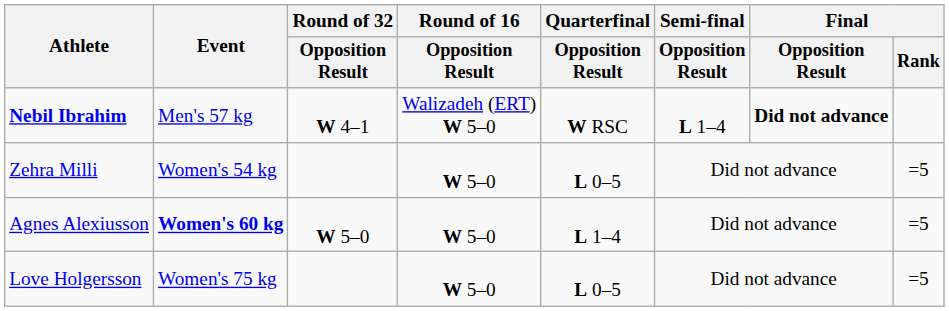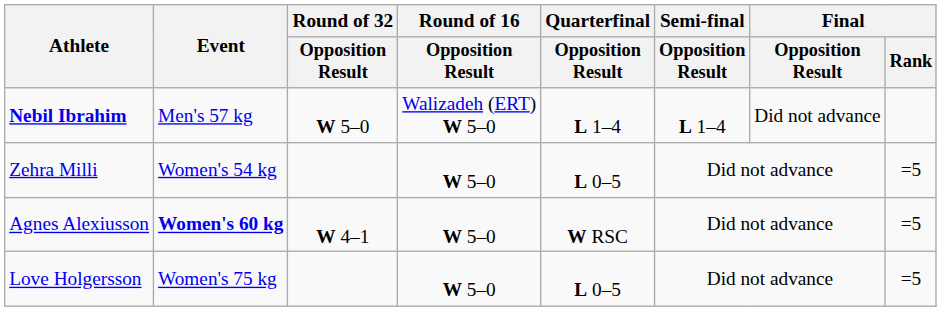 <table class=wikitable style=font-size:90%;text-align:center>
 <tr>
 <th rowspan=2>Athlete</th>
 <th rowspan=2>Event</th>
 <th>Round of 32</th>
 <th>Round of 16</th>
 <th>Quarterfinal</th>
 <th>Semi-final</th>
 <th colspan=2>Final</th>
 </tr>
 <tr style=font-size:95%>
 <th>Opposition<br>Result</th>
 <th>Opposition<br>Result</th>
 <th>Opposition<br>Result</th>
 <th>Opposition<br>Result</th>
 <th>Opposition<br>Result</th>
 <th>Rank</th>
 </tr>
 <tr>
 <td align=left><strong><a href='#'>Nebil Ibrahim</a></strong></td>
 <td align=left><a href='#'>Men's 57 kg</a></td>
-<td><br><strong>W</strong> 4–1</td>
+<td><br><strong>W</strong> 5–0</td>
 <td><a href='#'>Walizadeh</a> (<a href='#'>ERT</a>)<br><strong>W</strong> 5–0</td>
-<td><br><strong>W</strong> RSC</td>
 <td><br><strong>L</strong> 1–4</td>
-<td><strong>Did not advance</strong></td>
+<td><br><strong>L</strong> 1–4</td>
+<td>Did not advance</td>
 <td></td>
 </tr>
 <tr>
 <td align=left><a href='#'>Zehra Milli</a></td>
 <td align=left><a href='#'>Women's 54 kg</a></td>
 <td></td>
 <td><br><strong>W</strong> 5–0</td>
 <td><br><strong>L</strong> 0–5</td>
 <td colspan=2>Did not advance</td>
 <td>=5</td>
 </tr>
 <tr>
 <td align=left><a href='#'>Agnes Alexiusson</a></td>
 <td align=left><strong><a href='#'>Women's 60 kg</a></strong></td>
+<td><br><strong>W</strong> 4–1</td>
 <td><br><strong>W</strong> 5–0</td>
-<td><br><strong>W</strong> 5–0</td>
-<td><br><strong>L</strong> 1–4</td>
+<td><br><strong>W</strong> RSC</td>
 <td colspan=2>Did not advance</td>
 <td>=5</td>
 </tr>
 <tr>
 <td align=left><a href='#'>Love Holgersson</a></td>
 <td align=left><a href='#'>Women's 75 kg</a></td>
 <td></td>
 <td><br><strong>W</strong> 5–0</td>
 <td><br><strong>L</strong> 0–5</td>
 <td colspan=2>Did not advance</td>
 <td>=5</td>
 </tr>
 </table>
